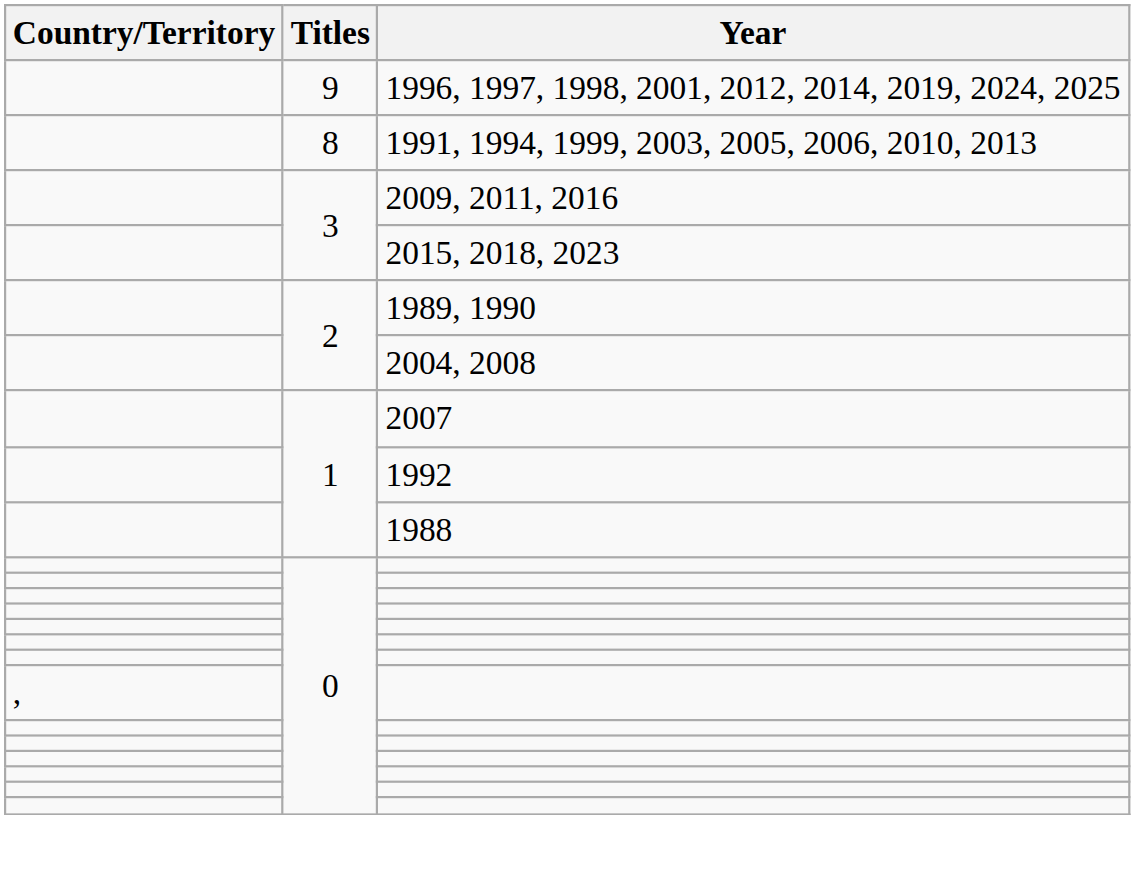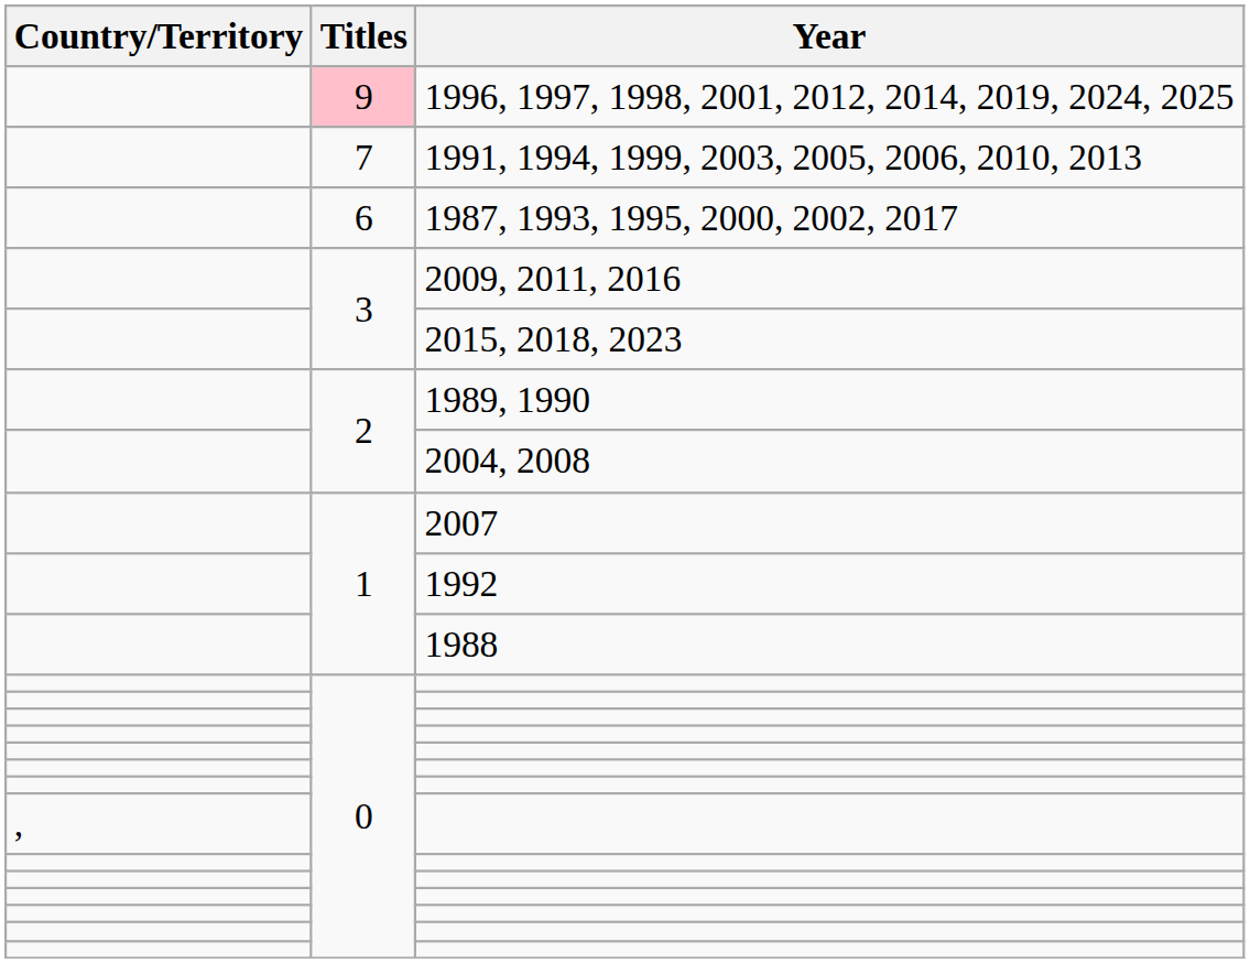 <table class="wikitable sortable" style="font-size: 95%;">
 <tr>
 <th>Country/Territory</th>
 <th>Titles</th>
 <th>Year</th>
 </tr>
 <tr>
 <td></td>
-<td style="text-align:center;">9</td>
+<td style="background: pink; text-align:center;">9</td>
 <td>1996, 1997, 1998, 2001, 2012, 2014, 2019, 2024, 2025</td>
 </tr>
 <tr>
 <td></td>
-<td style="text-align:center;">8</td>
+<td style="text-align:center;">7</td>
 <td>1991, 1994, 1999, 2003, 2005, 2006, 2010, 2013</td>
+</tr>
+<tr>
+<td></td>
+<td style="text-align:center;">6</td>
+<td>1987, 1993, 1995, 2000, 2002, 2017</td>
 </tr>
 <tr>
 <td></td>
 <td rowspan="2" style="text-align:center;">3</td>
 <td>2009, 2011, 2016</td>
 </tr>
 <tr>
 <td></td>
 <td>2015, 2018, 2023</td>
 </tr>
 <tr>
 <td></td>
 <td rowspan="2" style="text-align:center;">2</td>
 <td>1989, 1990</td>
 </tr>
 <tr>
 <td></td>
 <td>2004, 2008</td>
 </tr>
 <tr>
 <td></td>
 <td rowspan="3" style="text-align:center;">1</td>
 <td>2007</td>
 </tr>
 <tr>
 <td></td>
 <td>1992</td>
 </tr>
 <tr>
 <td></td>
 <td>1988</td>
 </tr>
 <tr>
 <td></td>
 <td rowspan='14' style="text-align:center;">0</td>
 <td></td>
 </tr>
 <tr>
 <td></td>
 <td></td>
 </tr>
 <tr>
 <td></td>
 <td></td>
 </tr>
 <tr>
 <td></td>
 <td></td>
 </tr>
 <tr>
 <td></td>
 <td></td>
 </tr>
 <tr>
 <td></td>
 <td></td>
 </tr>
 <tr>
 <td></td>
 <td></td>
 </tr>
 <tr>
 <td>, </td>
 <td></td>
 </tr>
 <tr>
 <td></td>
 <td></td>
 </tr>
 <tr>
 <td></td>
 <td></td>
 </tr>
 <tr>
 <td></td>
 <td></td>
 </tr>
 <tr>
 <td></td>
 <td></td>
 </tr>
 <tr>
 <td></td>
 <td></td>
 </tr>
 <tr>
 <td></td>
 <td></td>
 </tr>
 <tr>
 </tr>
 </table>
